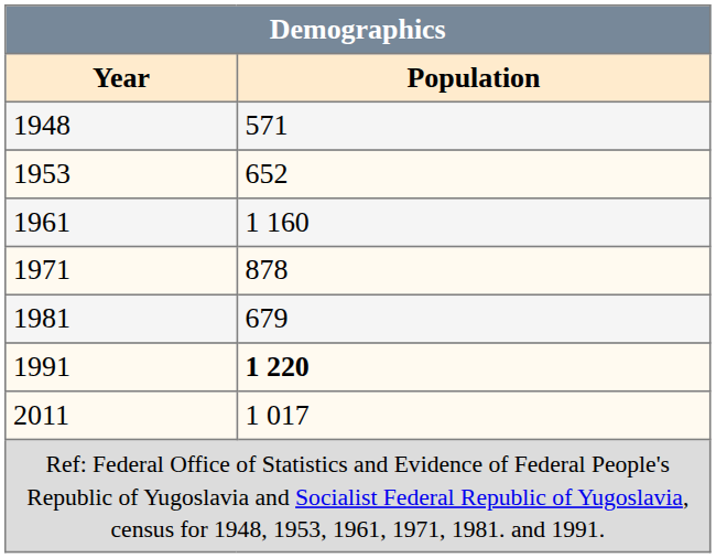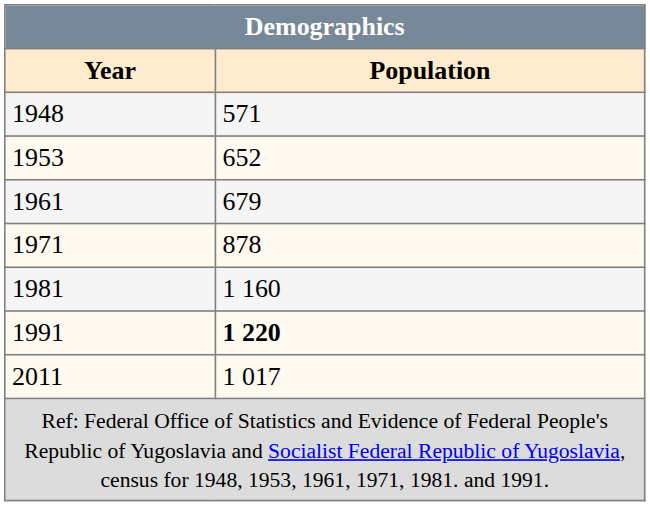 <table border="2" cellspacing="0" cellpadding="4" rules="all" width="25%" style="clear:all; margin:5px 0 0em 0em; border-style: solid; border-width: 1px; border-collapse:collapse; font-size:100%; empty-cells:show">
 <tr>
 <td colspan="2" align=center style="background:#778899; color:white"><strong>Demographics</strong></td>
 </tr>
 <tr bgcolor="#FFEBCD">
 <th>Year</th>
 <th>Population</th>
 </tr>
 <tr bgcolor="#f5f5f5">
 <td>1948</td>
 <td>571</td>
 </tr>
 <tr bgcolor="#fffaf0">
 <td>1953</td>
 <td>652</td>
 </tr>
 <tr bgcolor="#f5f5f5">
 <td>1961</td>
-<td>1 160</td>
+<td>679</td>
 </tr>
 <tr bgcolor="#fffaf0">
 <td>1971</td>
 <td>878</td>
 </tr>
 <tr bgcolor="#f5f5f5">
 <td>1981</td>
-<td>679</td>
+<td>1 160</td>
 </tr>
 <tr bgcolor="#fffaf0">
 <td>1991</td>
 <td><strong>1 220</strong></td>
 </tr>
 <tr bgcolor="#fffaf0">
 <td>2011</td>
 <td>1 017</td>
 </tr>
 <tr>
 <td colspan="2" align=center style="background:#dcdcdc;"><small>Ref: Federal Office of Statistics and Evidence of  Federal People's Republic of Yugoslavia and <a href='#'>Socialist Federal Republic of Yugoslavia</a>, census for 1948, 1953, 1961, 1971, 1981. and 1991.</small></td>
 </tr>
 </table>
